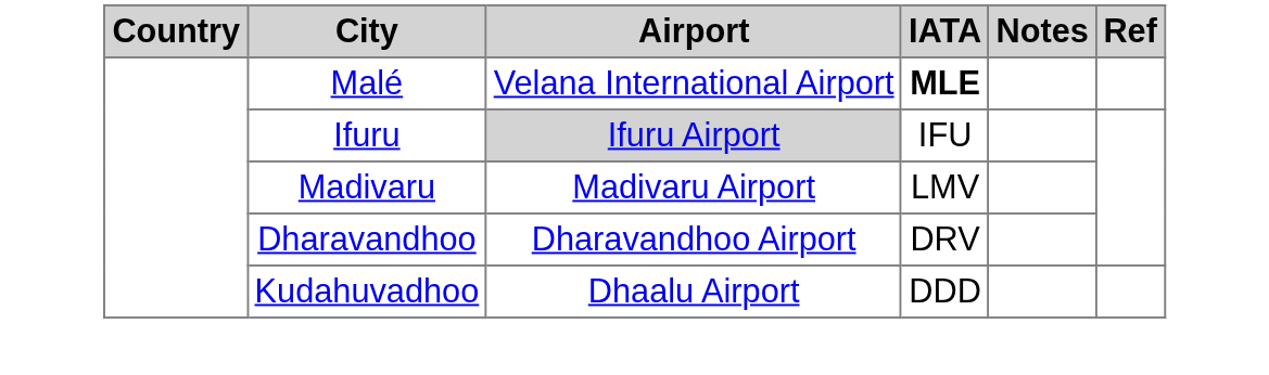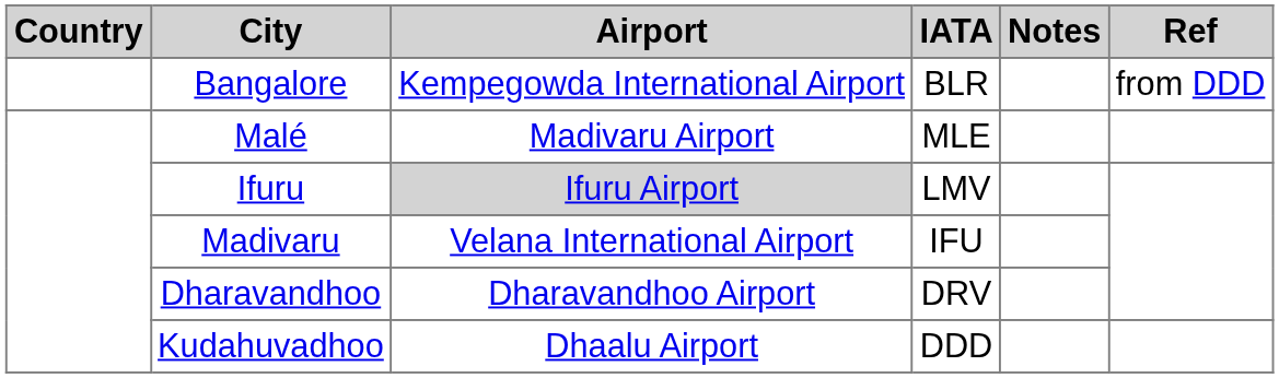 <table class="blue colours" border="1" cellpadding="3" style="margin:1em auto; border-collapse:collapse;text-align:center; margin: 1em auto;">
 <tr>
 <th style="background:#D3D3D3; color:black;">Country</th>
 <th style="background:#D3D3D3; color:black;">City</th>
 <th style="background:#D3D3D3; color:black;">Airport</th>
 <th style="background:#D3D3D3; color:black;">IATA</th>
 <th style="background:#D3D3D3; color:black;">Notes</th>
 <th style="background:#D3D3D3; color:black;" class=>Ref</th>
 </tr>
 <tr>
+<td rowspan="1"></td>
+<td><a href='#'>Bangalore</a></td>
+<td><a href='#'>Kempegowda International Airport</a></td>
+<td>BLR</td>
+<td></td>
+<td>from <a href='#'>DDD</a></td>
+</tr>
+<tr>
 <td rowspan="5"></td>
 <td><a href='#'>Malé</a></td>
-<td><a href='#'>Velana International Airport</a></td>
-<td><strong>MLE</strong></td>
+<td><a href='#'>Madivaru Airport</a></td>
+<td>MLE</td>
 <td></td>
 <td style="text-align:center"></td>
 </tr>
 <tr>
 <td><a href='#'>Ifuru</a></td>
 <td style="background: lightgrey;"><a href='#'>Ifuru Airport</a></td>
-<td>IFU</td>
+<td>LMV</td>
 <td style="text-align:center"></td>
 </tr>
 <tr>
 <td><a href='#'>Madivaru</a></td>
-<td><a href='#'>Madivaru Airport</a></td>
-<td>LMV</td>
+<td><a href='#'>Velana International Airport</a></td>
+<td>IFU</td>
 <td style="text-align:center"></td>
 </tr>
 <tr>
 <td><a href='#'>Dharavandhoo</a></td>
 <td><a href='#'>Dharavandhoo Airport</a></td>
 <td>DRV</td>
 <td style="text-align:center"></td>
 </tr>
 <tr>
 <td><a href='#'>Kudahuvadhoo</a></td>
 <td><a href='#'>Dhaalu Airport</a></td>
 <td>DDD</td>
 <td></td>
 <td style="text-align:center"></td>
 </tr>
 </table>
